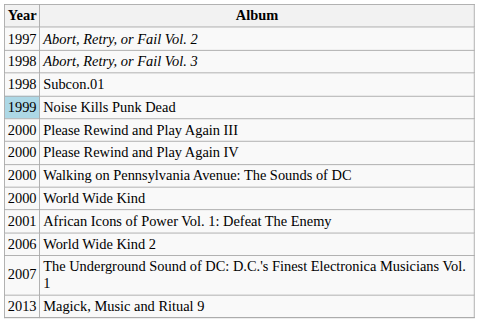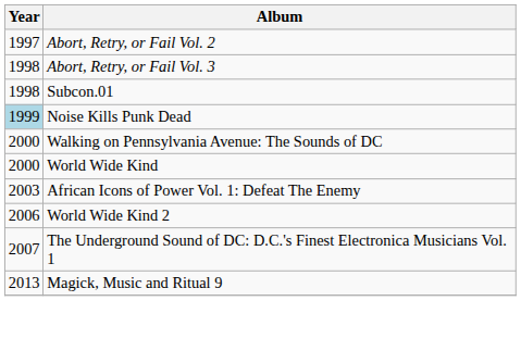 <table class="wikitable">
 <tr>
 <th width="30">Year</th>
 <th width="475">Album</th>
 </tr>
 <tr>
 <td>1997</td>
 <td><em>Abort, Retry, or Fail Vol. 2</em></td>
 </tr>
 <tr>
 <td>1998</td>
 <td><em>Abort, Retry, or Fail Vol. 3<strong></td>
 </tr>
 <tr>
 <td>1998</td>
 <td></em>Subcon.01<em></td>
 </tr>
 <tr>
 <td style="background: lightblue;">1999</td>
 <td></em>Noise Kills Punk Dead<em></td>
 </tr>
 <tr>
 <td>2000</td>
-<td></em>Please Rewind and Play Again III<em></td>
-</tr>
-<tr>
-<td>2000</td>
-<td></em>Please Rewind and Play Again IV<em></td>
-</tr>
-<tr>
-<td>2000</td>
 <td></em>Walking on Pennsylvania Avenue: The Sounds of DC<em></td>
 </tr>
 <tr>
 <td>2000</td>
 <td></em>World Wide Kind<em></td>
 </tr>
 <tr>
-<td>2001</td>
+<td>2003</td>
 <td></em>African Icons of Power Vol. 1: Defeat The Enemy<em></td>
 </tr>
 <tr>
 <td>2006</td>
 <td></em>World Wide Kind 2<em></td>
 </tr>
 <tr>
 <td>2007</td>
 <td></em>The Underground Sound of DC: D.C.'s Finest Electronica Musicians Vol. 1<em></td>
 </tr>
 <tr>
 <td>2013</td>
 <td></em>Magick, Music and Ritual 9<em></td>
 </tr>
 <tr>
 </tr>
 </table>
